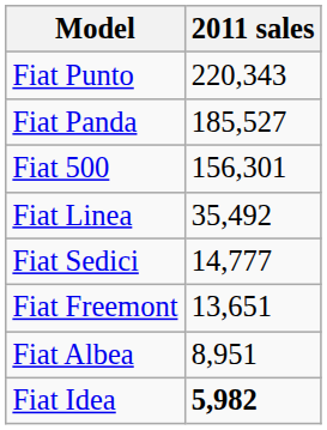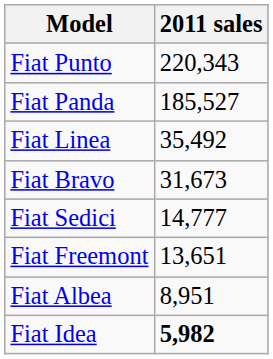 <table class="wikitable sortable">
 <tr>
 <th>Model</th>
 <th>2011 sales</th>
 </tr>
 <tr>
 <td><a href='#'>Fiat Punto</a></td>
 <td>220,343</td>
 </tr>
 <tr>
 <td><a href='#'>Fiat Panda</a></td>
 <td>185,527</td>
 </tr>
 <tr>
-<td><a href='#'>Fiat 500</a></td>
-<td>156,301</td>
+<td><a href='#'>Fiat Linea</a></td>
+<td>35,492</td>
 </tr>
 <tr>
-<td><a href='#'>Fiat Linea</a></td>
-<td>35,492</td>
+<td><a href='#'>Fiat Bravo</a></td>
+<td>31,673</td>
 </tr>
 <tr>
 <td><a href='#'>Fiat Sedici</a></td>
 <td>14,777</td>
 </tr>
 <tr>
 <td><a href='#'>Fiat Freemont</a></td>
 <td>13,651</td>
 </tr>
 <tr>
 <td><a href='#'>Fiat Albea</a></td>
 <td>8,951</td>
 </tr>
 <tr>
 <td><a href='#'>Fiat Idea</a></td>
 <td><strong>5,982</strong></td>
 </tr>
 </table>
